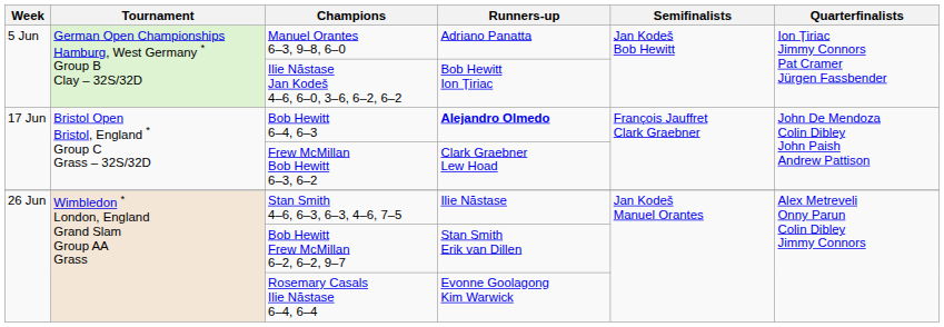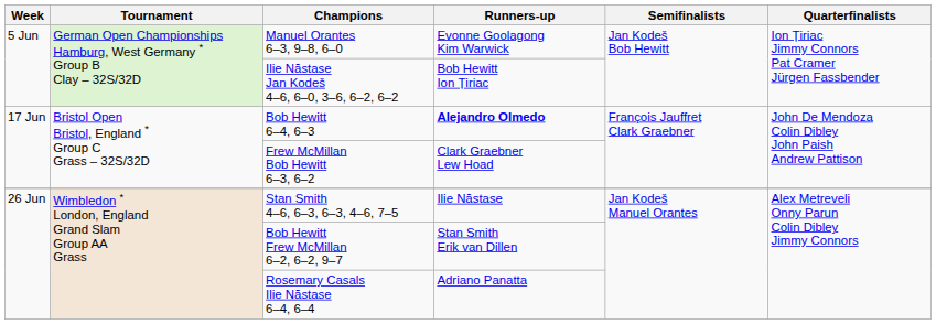 <table class=wikitable style=font-size:95%>
 <tr>
 <th style="width:48px;">Week</th>
 <th style="width:250px;">Tournament</th>
 <th style="width:200px;">Champions</th>
 <th style="width:200px;">Runners-up</th>
 <th style="width:190px;">Semifinalists</th>
 <th style="width:190px;">Quarterfinalists</th>
 </tr>
 <tr valign=top>
 <td rowspan=2>5 Jun</td>
 <td style="background:#DDF3D1;" rowspan="2"><a href='#'>German Open Championships</a> <br> <a href='#'>Hamburg</a>, West Germany <sup>*</sup> <br> Group B <br> Clay – 32S/32D</td>
 <td> <a href='#'>Manuel Orantes</a> <br> 6–3, 9–8, 6–0</td>
-<td> <a href='#'>Adriano Panatta</a></td>
+<td> <a href='#'>Evonne Goolagong</a> <br>  <a href='#'>Kim Warwick</a></td>
 <td rowspan=2> <a href='#'>Jan Kodeš</a> <br>  <a href='#'>Bob Hewitt</a></td>
 <td rowspan=2> <a href='#'>Ion Țiriac</a> <br>  <a href='#'>Jimmy Connors</a> <br>  <a href='#'>Pat Cramer</a> <br>  <a href='#'>Jürgen Fassbender</a></td>
 </tr>
 <tr valign=top>
 <td> <a href='#'>Ilie Năstase</a> <br>  <a href='#'>Jan Kodeš</a> <br> 4–6, 6–0, 3–6, 6–2, 6–2</td>
 <td> <a href='#'>Bob Hewitt</a> <br>  <a href='#'>Ion Țiriac</a></td>
 </tr>
 <tr valign=top>
 <td rowspan=2>17 Jun</td>
 <td rowspan=2><a href='#'>Bristol Open</a> <br> <a href='#'>Bristol</a>, England <sup>*</sup> <br> Group C <br> Grass – 32S/32D</td>
 <td> <a href='#'>Bob Hewitt</a> <br> 6–4, 6–3</td>
 <td><strong> <a href='#'>Alejandro Olmedo</a></strong></td>
 <td rowspan=2> <a href='#'>François Jauffret</a> <br>  <a href='#'>Clark Graebner</a></td>
 <td rowspan=2> <a href='#'>John De Mendoza</a> <br>  <a href='#'>Colin Dibley</a> <br>  <a href='#'>John Paish</a> <br>  <a href='#'>Andrew Pattison</a></td>
 </tr>
 <tr valign=top>
 <td> <a href='#'>Frew McMillan</a> <br>  <a href='#'>Bob Hewitt</a> <br> 6–3, 6–2</td>
 <td> <a href='#'>Clark Graebner</a> <br>  <a href='#'>Lew Hoad</a></td>
 </tr>
 <tr valign=top>
 </tr>
 <tr valign=top>
 <td rowspan=3>26 Jun</td>
 <td style="background:#F3E6D7;" rowspan="3"><a href='#'>Wimbledon</a>  <sup>*</sup> <br> London, England <br> Grand Slam <br> Group AA <br> Grass</td>
 <td> <a href='#'>Stan Smith</a> <br> 4–6, 6–3, 6–3, 4–6, 7–5</td>
 <td> <a href='#'>Ilie Năstase</a></td>
 <td rowspan=3> <a href='#'>Jan Kodeš</a> <br>  <a href='#'>Manuel Orantes</a></td>
 <td rowspan=3> <a href='#'>Alex Metreveli</a> <br>  <a href='#'>Onny Parun</a> <br>  <a href='#'>Colin Dibley</a> <br>  <a href='#'>Jimmy Connors</a></td>
 </tr>
 <tr valign=top>
 <td> <a href='#'>Bob Hewitt</a> <br>  <a href='#'>Frew McMillan</a> <br> 6–2, 6–2, 9–7</td>
 <td> <a href='#'>Stan Smith</a> <br>  <a href='#'>Erik van Dillen</a></td>
 </tr>
 <tr valign=top>
 <td> <a href='#'>Rosemary Casals</a> <br>  <a href='#'>Ilie Năstase</a> <br> 6–4, 6–4</td>
-<td> <a href='#'>Evonne Goolagong</a> <br>  <a href='#'>Kim Warwick</a></td>
+<td> <a href='#'>Adriano Panatta</a></td>
 </tr>
 </table>
